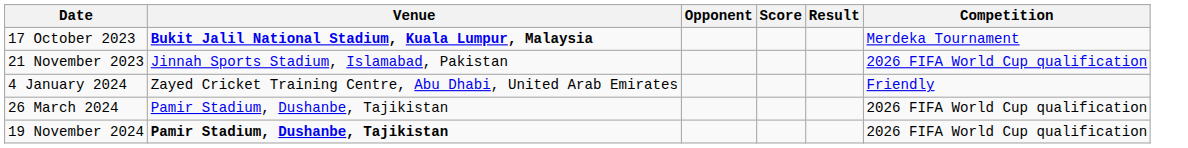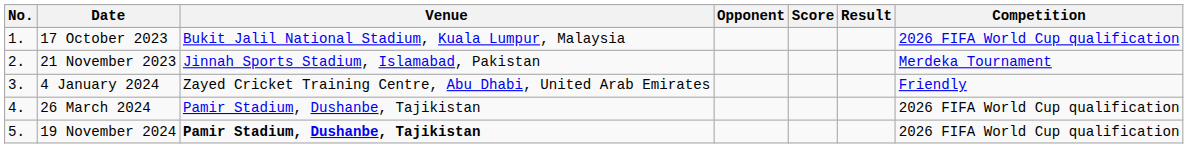 <table class="wikitable" style="font-size:100%;">
 <tr>
+<th>No.</th>
 <th>Date</th>
 <th>Venue</th>
 <th>Opponent</th>
 <th>Score</th>
 <th>Result</th>
 <th>Competition</th>
 </tr>
 <tr>
+<td>1.</td>
 <td>17 October 2023</td>
-<td><strong><a href='#'>Bukit Jalil National Stadium</a>, <a href='#'>Kuala Lumpur</a>, Malaysia</strong></td>
+<td><a href='#'>Bukit Jalil National Stadium</a>, <a href='#'>Kuala Lumpur</a>, Malaysia</td>
+<td></td>
+<td></td>
+<td></td>
+<td><a href='#'>2026 FIFA World Cup qualification</a></td>
+</tr>
+<tr>
+<td>2.</td>
+<td>21 November 2023</td>
+<td><a href='#'>Jinnah Sports Stadium</a>, <a href='#'>Islamabad</a>, Pakistan</td>
 <td></td>
 <td></td>
 <td></td>
 <td><a href='#'>Merdeka Tournament</a></td>
 </tr>
 <tr>
-<td>21 November 2023</td>
-<td><a href='#'>Jinnah Sports Stadium</a>, <a href='#'>Islamabad</a>, Pakistan</td>
-<td></td>
-<td></td>
-<td></td>
-<td><a href='#'>2026 FIFA World Cup qualification</a></td>
-</tr>
-<tr>
+<td>3.</td>
 <td>4 January 2024</td>
 <td>Zayed Cricket Training Centre, <a href='#'>Abu Dhabi</a>, United Arab Emirates</td>
 <td></td>
 <td></td>
 <td></td>
 <td><a href='#'>Friendly</a></td>
 </tr>
 <tr>
+<td>4.</td>
 <td>26 March 2024</td>
 <td><a href='#'>Pamir Stadium</a>, <a href='#'>Dushanbe</a>, Tajikistan</td>
 <td></td>
 <td></td>
 <td></td>
 <td>2026 FIFA World Cup qualification</td>
 </tr>
 <tr>
+<td>5.</td>
 <td>19 November 2024</td>
 <td><strong>Pamir Stadium, <a href='#'>Dushanbe</a>, Tajikistan</strong></td>
 <td></td>
 <td></td>
 <td></td>
 <td>2026 FIFA World Cup qualification</td>
 </tr>
 </table>
